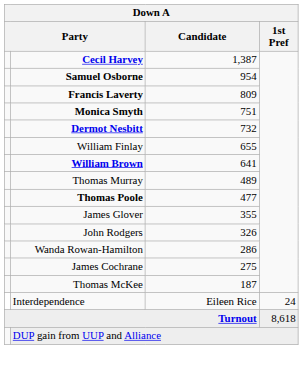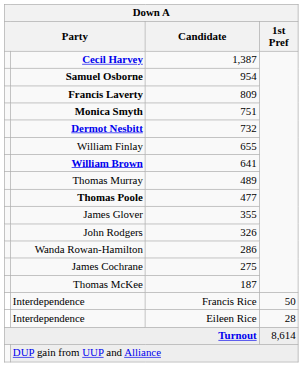 <table class="wikitable">
 <tr>
 <th colspan="4" align="center">Down A</th>
 </tr>
 <tr>
 <th colspan="2" align="center" width=200>Party</th>
 <th width=160>Candidate</th>
 <th width=50>1st Pref</th>
 </tr>
 <tr>
 <td></td>
 <td align="right"><strong><a href='#'>Cecil Harvey</a></strong></td>
 <td align="right">1,387</td>
 </tr>
 <tr>
 <td></td>
 <td align="right"><strong>Samuel Osborne</strong></td>
 <td align="right">954</td>
 </tr>
 <tr>
 <td></td>
 <td align="right"><strong>Francis Laverty</strong></td>
 <td align="right">809</td>
 </tr>
 <tr>
 <td></td>
 <td align="right"><strong>Monica Smyth</strong></td>
 <td align="right">751</td>
 </tr>
 <tr>
 <td></td>
 <td align="right"><strong><a href='#'>Dermot Nesbitt</a></strong></td>
 <td align="right">732</td>
 </tr>
 <tr>
 <td></td>
 <td align="right">William Finlay</td>
 <td align="right">655</td>
 </tr>
 <tr>
 <td></td>
 <td align="right"><strong><a href='#'>William Brown</a></strong></td>
 <td align="right">641</td>
 </tr>
 <tr>
 <td></td>
 <td align="right">Thomas Murray</td>
 <td align="right">489</td>
 </tr>
 <tr>
 <td></td>
 <td align="right"><strong>Thomas Poole</strong></td>
 <td align="right">477</td>
 </tr>
 <tr>
 <td></td>
 <td align="right">James Glover</td>
 <td align="right">355</td>
 </tr>
 <tr>
 <td></td>
 <td align="right">John Rodgers</td>
 <td align="right">326</td>
 </tr>
 <tr>
 <td></td>
 <td align="right">Wanda Rowan-Hamilton</td>
 <td align="right">286</td>
 </tr>
 <tr>
 <td></td>
 <td align="right">James Cochrane</td>
 <td align="right">275</td>
 </tr>
 <tr>
 <td></td>
 <td align="right">Thomas McKee</td>
 <td align="right">187</td>
 </tr>
 <tr>
 <td style="background-color: #FFFFFF"></td>
 <td>Interdependence</td>
+<td align="right">Francis Rice</td>
+<td align="right">50</td>
+</tr>
+<tr>
+<td style="background-color: #FFFFFF"></td>
+<td>Interdependence</td>
 <td align="right">Eileen Rice</td>
-<td align="right">24</td>
+<td align="right">28</td>
 </tr>
 <tr bgcolor="EEEEEE">
 <td colspan=3 align="right"><strong><a href='#'>Turnout</a></strong></td>
-<td align="right">8,618</td>
+<td align="right">8,614</td>
 </tr>
 <tr>
 <td bgcolor=></td>
 <td colspan=3 bgcolor="EEEEEE"><a href='#'>DUP</a> gain from <a href='#'>UUP</a> and <a href='#'>Alliance</a></td>
 </tr>
 </table>
